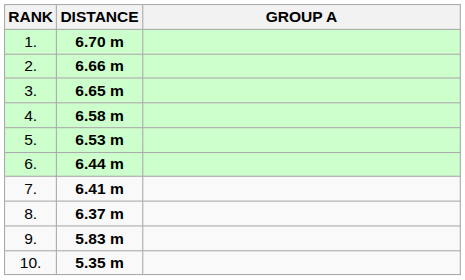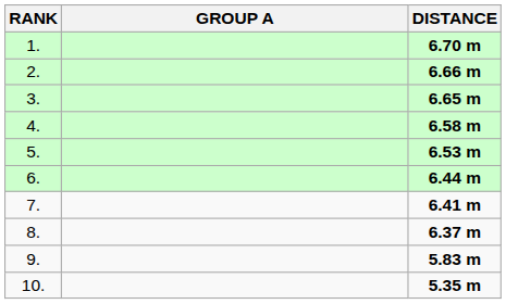 <table class="wikitable" style="border-collapse: collapse; font-size: 90%;">
 <tr>
 <th>RANK</th>
+<th style="width: 20em">GROUP A</th>
 <th style="width: 5em">DISTANCE</th>
-<th style="width: 20em">GROUP A</th>
 </tr>
 <tr style="background:#ccffcc;">
 <td align="center">1.</td>
+<td></td>
 <td align="center"><strong>6.70 m</strong></td>
-<td></td>
 </tr>
 <tr style="background:#ccffcc;">
 <td align="center">2.</td>
+<td></td>
 <td align="center"><strong>6.66 m</strong></td>
-<td></td>
 </tr>
 <tr style="background:#ccffcc;">
 <td align="center">3.</td>
+<td></td>
 <td align="center"><strong>6.65 m</strong></td>
-<td></td>
 </tr>
 <tr style="background:#ccffcc;">
 <td align="center">4.</td>
+<td></td>
 <td align="center"><strong>6.58 m</strong></td>
-<td></td>
 </tr>
 <tr style="background:#ccffcc;">
 <td align="center">5.</td>
+<td></td>
 <td align="center"><strong>6.53 m</strong></td>
-<td></td>
 </tr>
 <tr style="background:#ccffcc;">
 <td align="center">6.</td>
+<td></td>
 <td align="center"><strong>6.44 m</strong></td>
-<td></td>
 </tr>
 <tr>
 <td align="center">7.</td>
+<td></td>
 <td align="center"><strong>6.41 m</strong></td>
-<td></td>
 </tr>
 <tr>
 <td align="center">8.</td>
+<td></td>
 <td align="center"><strong>6.37 m</strong></td>
-<td></td>
 </tr>
 <tr>
 <td align="center">9.</td>
+<td></td>
 <td align="center"><strong>5.83 m</strong></td>
-<td></td>
 </tr>
 <tr>
 <td align="center">10.</td>
+<td></td>
 <td align="center"><strong>5.35 m</strong></td>
-<td></td>
 </tr>
 </table>
